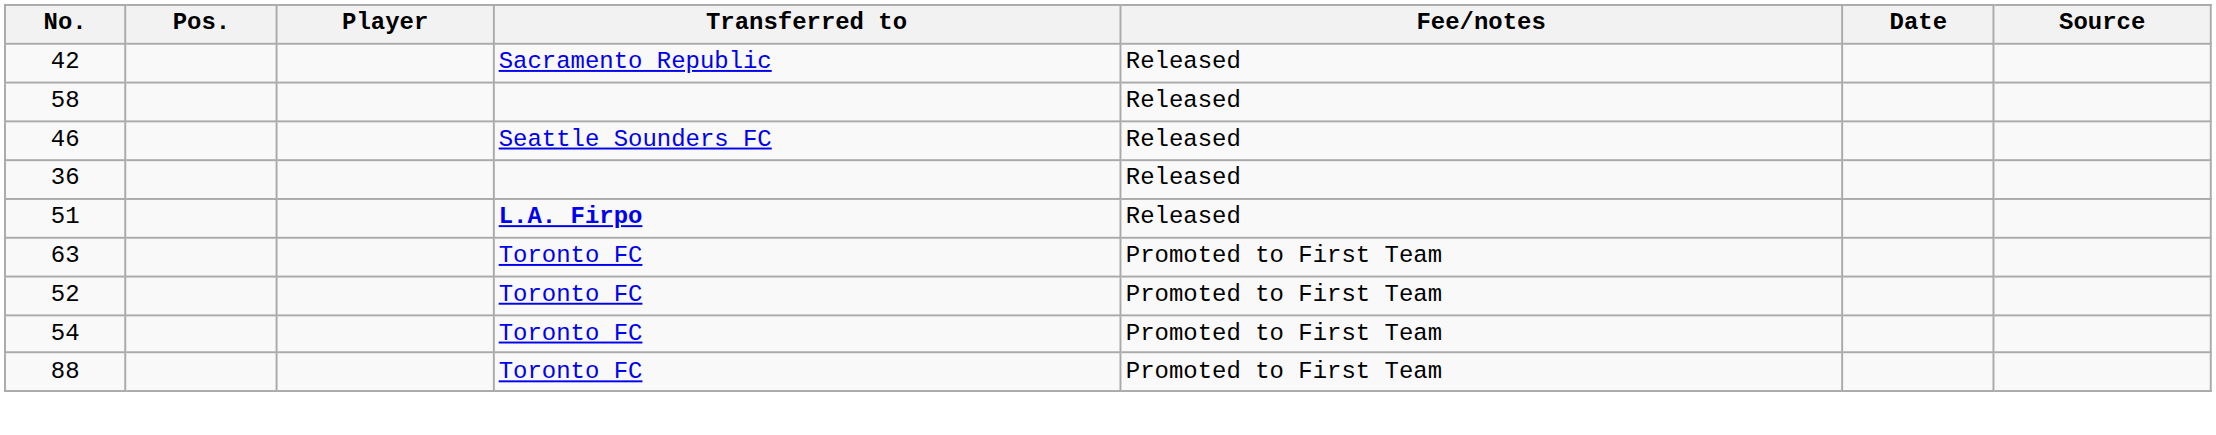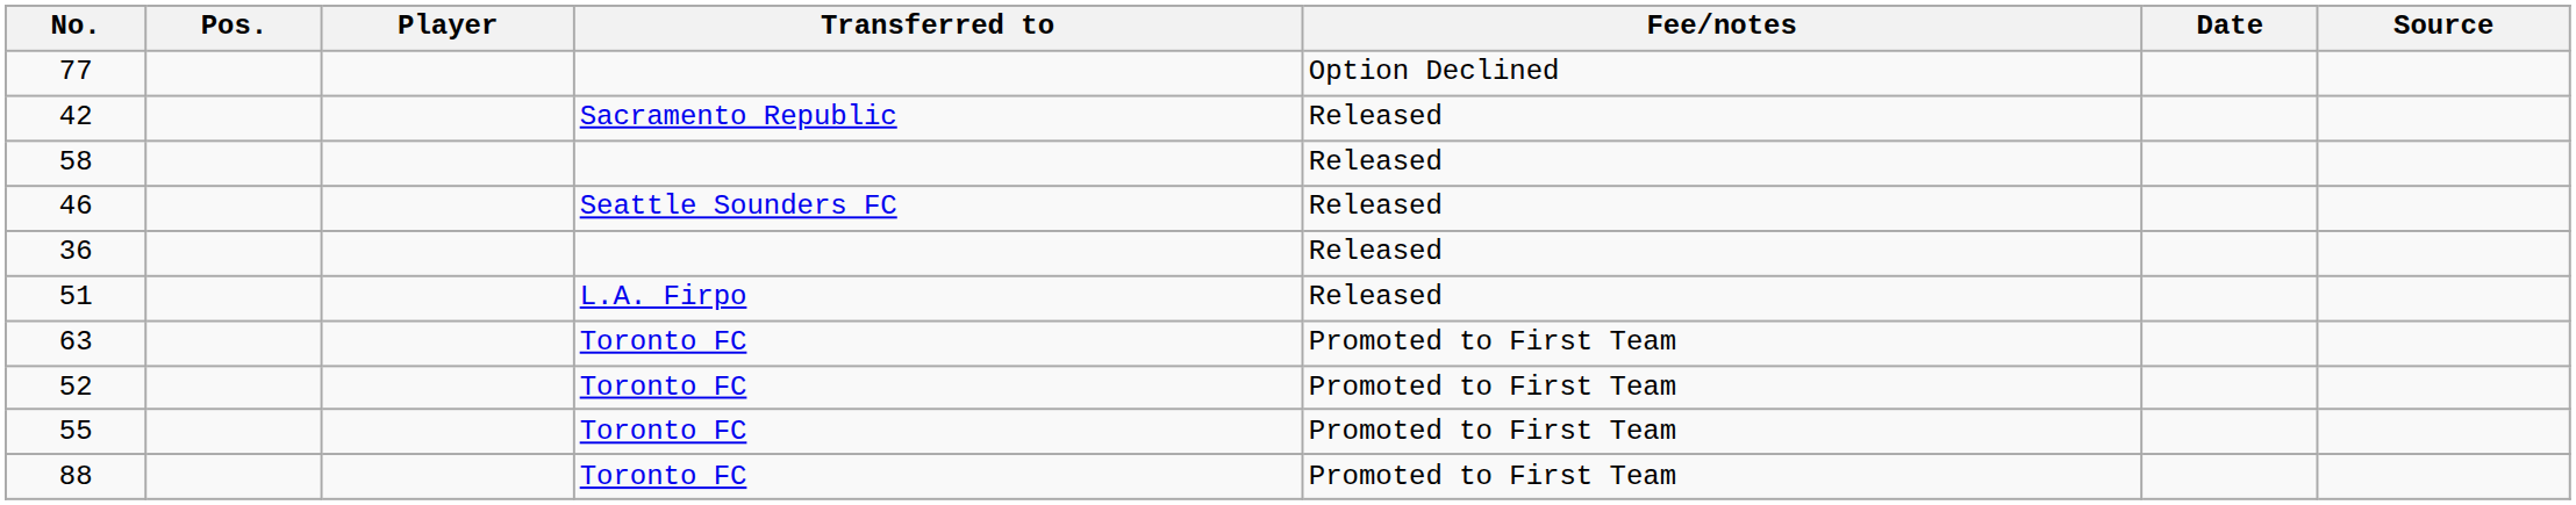 <table class="wikitable sortable" style="width:90%; text-align:center; font-size:95%; text-align:left;">
 <tr>
 <th><strong>No.</strong></th>
 <th><strong>Pos.</strong></th>
 <th><strong>Player</strong></th>
 <th><strong>Transferred to</strong></th>
 <th><strong>Fee/notes</strong></th>
 <th><strong>Date</strong></th>
 <th><strong>Source</strong></th>
+</tr>
+<tr>
+<td align=center>77</td>
+<td align=center></td>
+<td></td>
+<td></td>
+<td>Option Declined</td>
+<td></td>
+<td></td>
 </tr>
 <tr>
 <td align=center>42</td>
 <td align=center></td>
 <td></td>
 <td> <a href='#'>Sacramento Republic</a></td>
 <td>Released</td>
 <td></td>
 <td></td>
 </tr>
 <tr>
 <td align=center>58</td>
 <td align=center></td>
 <td></td>
 <td></td>
 <td>Released</td>
 <td></td>
 <td></td>
 </tr>
 <tr>
 <td align=center>46</td>
 <td align=center></td>
 <td></td>
 <td> <a href='#'>Seattle Sounders FC</a></td>
 <td>Released</td>
 <td></td>
 <td></td>
 </tr>
 <tr>
 <td align=center>36</td>
 <td align=center></td>
 <td></td>
 <td></td>
 <td>Released</td>
 <td></td>
 <td></td>
 </tr>
 <tr>
 <td align=center>51</td>
 <td align=center></td>
 <td></td>
-<td><strong> <a href='#'>L.A. Firpo</a></strong></td>
+<td> <a href='#'>L.A. Firpo</a></td>
 <td>Released</td>
 <td></td>
 <td></td>
 </tr>
 <tr>
 <td align=center>63</td>
 <td align=center></td>
 <td></td>
 <td> <a href='#'>Toronto FC</a></td>
 <td>Promoted to First Team</td>
 <td></td>
 <td></td>
 </tr>
 <tr>
 <td align=center>52</td>
 <td align=center></td>
 <td></td>
 <td> <a href='#'>Toronto FC</a></td>
 <td>Promoted to First Team</td>
 <td></td>
 <td></td>
 </tr>
 <tr>
-<td align=center>54</td>
+<td align=center>55</td>
 <td align=center></td>
 <td></td>
 <td> <a href='#'>Toronto FC</a></td>
 <td>Promoted to First Team</td>
 <td></td>
 <td></td>
 </tr>
 <tr>
 <td align=center>88</td>
 <td align=center></td>
 <td></td>
 <td> <a href='#'>Toronto FC</a></td>
 <td>Promoted to First Team</td>
 <td></td>
 <td></td>
 </tr>
 </table>
